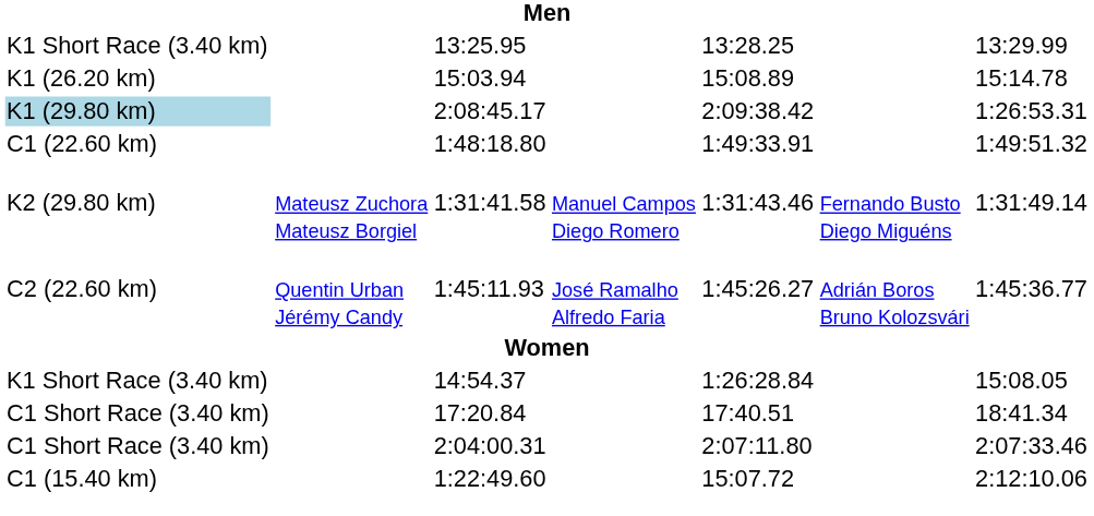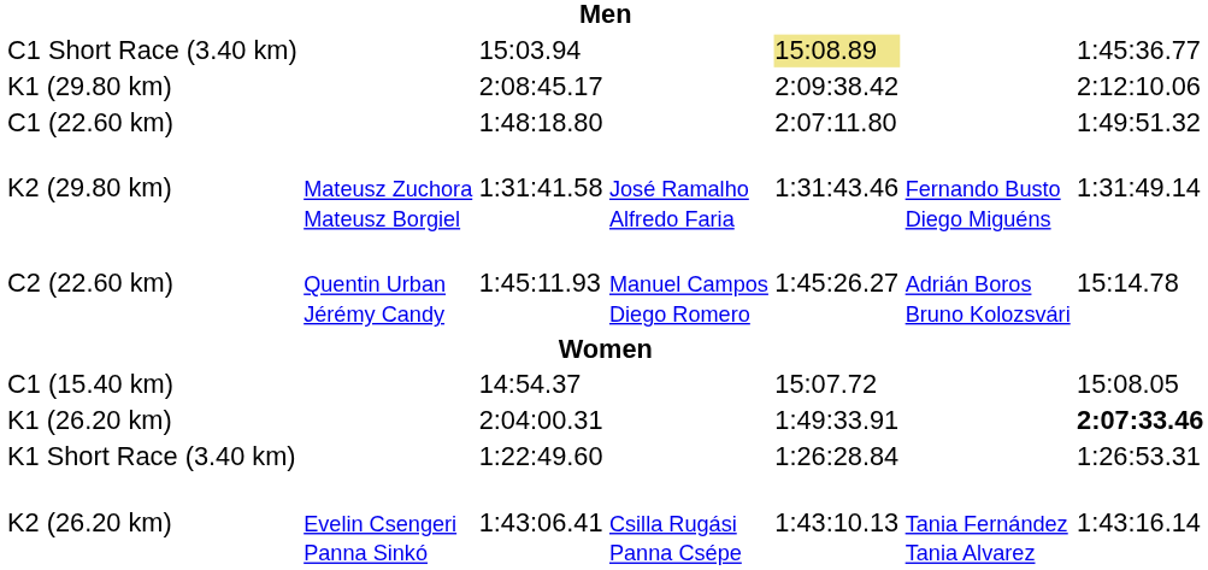 <table>
 <tr>
 <th colspan=7>Men</th>
 </tr>
 <tr>
-<td>K1 Short Race (3.40 km)</td>
-<td></td>
-<td>13:25.95</td>
-<td></td>
-<td>13:28.25</td>
-<td></td>
-<td>13:29.99</td>
-</tr>
-<tr>
-<td>K1 (26.20 km)</td>
+<td>C1 Short Race (3.40 km)</td>
 <td></td>
 <td>15:03.94</td>
 <td></td>
-<td>15:08.89</td>
+<td style="background: khaki;">15:08.89</td>
 <td></td>
-<td>15:14.78</td>
+<td>1:45:36.77</td>
 </tr>
 <tr>
-<td style="background: lightblue;">K1 (29.80 km)</td>
+<td>K1 (29.80 km)</td>
 <td></td>
 <td>2:08:45.17</td>
 <td></td>
 <td>2:09:38.42</td>
 <td></td>
-<td>1:26:53.31</td>
+<td>2:12:10.06</td>
 </tr>
 <tr>
 <td>C1 (22.60 km)</td>
 <td></td>
 <td>1:48:18.80</td>
 <td></td>
-<td>1:49:33.91</td>
+<td>2:07:11.80</td>
 <td></td>
 <td>1:49:51.32</td>
 </tr>
 <tr>
 <td>K2 (29.80 km)</td>
 <td><br><small><a href='#'>Mateusz Zuchora</a><br><a href='#'>Mateusz Borgiel</a></small></td>
 <td>1:31:41.58</td>
-<td><br><small><a href='#'>Manuel Campos</a><br><a href='#'>Diego Romero</a></small></td>
+<td><br><small><a href='#'>José Ramalho</a><br><a href='#'>Alfredo Faria</a></small></td>
 <td>1:31:43.46</td>
 <td><br><small><a href='#'>Fernando Busto</a><br><a href='#'>Diego Miguéns</a></small></td>
 <td>1:31:49.14</td>
 </tr>
 <tr>
 <td>C2 (22.60 km)</td>
 <td><br><small><a href='#'>Quentin Urban</a><br><a href='#'>Jérémy Candy</a></small></td>
 <td>1:45:11.93</td>
-<td><br><small><a href='#'>José Ramalho</a><br><a href='#'>Alfredo Faria</a></small></td>
+<td><br><small><a href='#'>Manuel Campos</a><br><a href='#'>Diego Romero</a></small></td>
 <td>1:45:26.27</td>
 <td><br><small><a href='#'>Adrián Boros</a><br><a href='#'>Bruno Kolozsvári</a></small></td>
-<td>1:45:36.77</td>
+<td>15:14.78</td>
 </tr>
 <tr>
 <th colspan=7>Women</th>
 </tr>
 <tr>
-<td>K1 Short Race (3.40 km)</td>
+<td>C1 (15.40 km)</td>
 <td></td>
 <td>14:54.37</td>
 <td></td>
-<td>1:26:28.84</td>
+<td>15:07.72</td>
 <td></td>
 <td>15:08.05</td>
 </tr>
 <tr>
-<td>C1 Short Race (3.40 km)</td>
-<td></td>
-<td>17:20.84</td>
-<td></td>
-<td>17:40.51</td>
-<td></td>
-<td>18:41.34</td>
-</tr>
-<tr>
-<td>C1 Short Race (3.40 km)</td>
+<td>K1 (26.20 km)</td>
 <td></td>
 <td>2:04:00.31</td>
 <td></td>
-<td>2:07:11.80</td>
+<td>1:49:33.91</td>
 <td></td>
-<td>2:07:33.46</td>
+<td><strong>2:07:33.46</strong></td>
 </tr>
 <tr>
-<td>C1 (15.40 km)</td>
+<td>K1 Short Race (3.40 km)</td>
 <td></td>
 <td>1:22:49.60</td>
 <td></td>
-<td>15:07.72</td>
+<td>1:26:28.84</td>
 <td></td>
-<td>2:12:10.06</td>
+<td>1:26:53.31</td>
+</tr>
+<tr>
+<td>K2 (26.20 km)</td>
+<td><br><small><a href='#'>Evelin Csengeri</a><br><a href='#'>Panna Sinkó</a></small></td>
+<td>1:43:06.41</td>
+<td><br><small><a href='#'>Csilla Rugási</a><br><a href='#'>Panna Csépe</a></small></td>
+<td>1:43:10.13</td>
+<td><br><small><a href='#'>Tania Fernández</a><br><a href='#'>Tania Alvarez</a></small></td>
+<td>1:43:16.14</td>
 </tr>
 </table>
